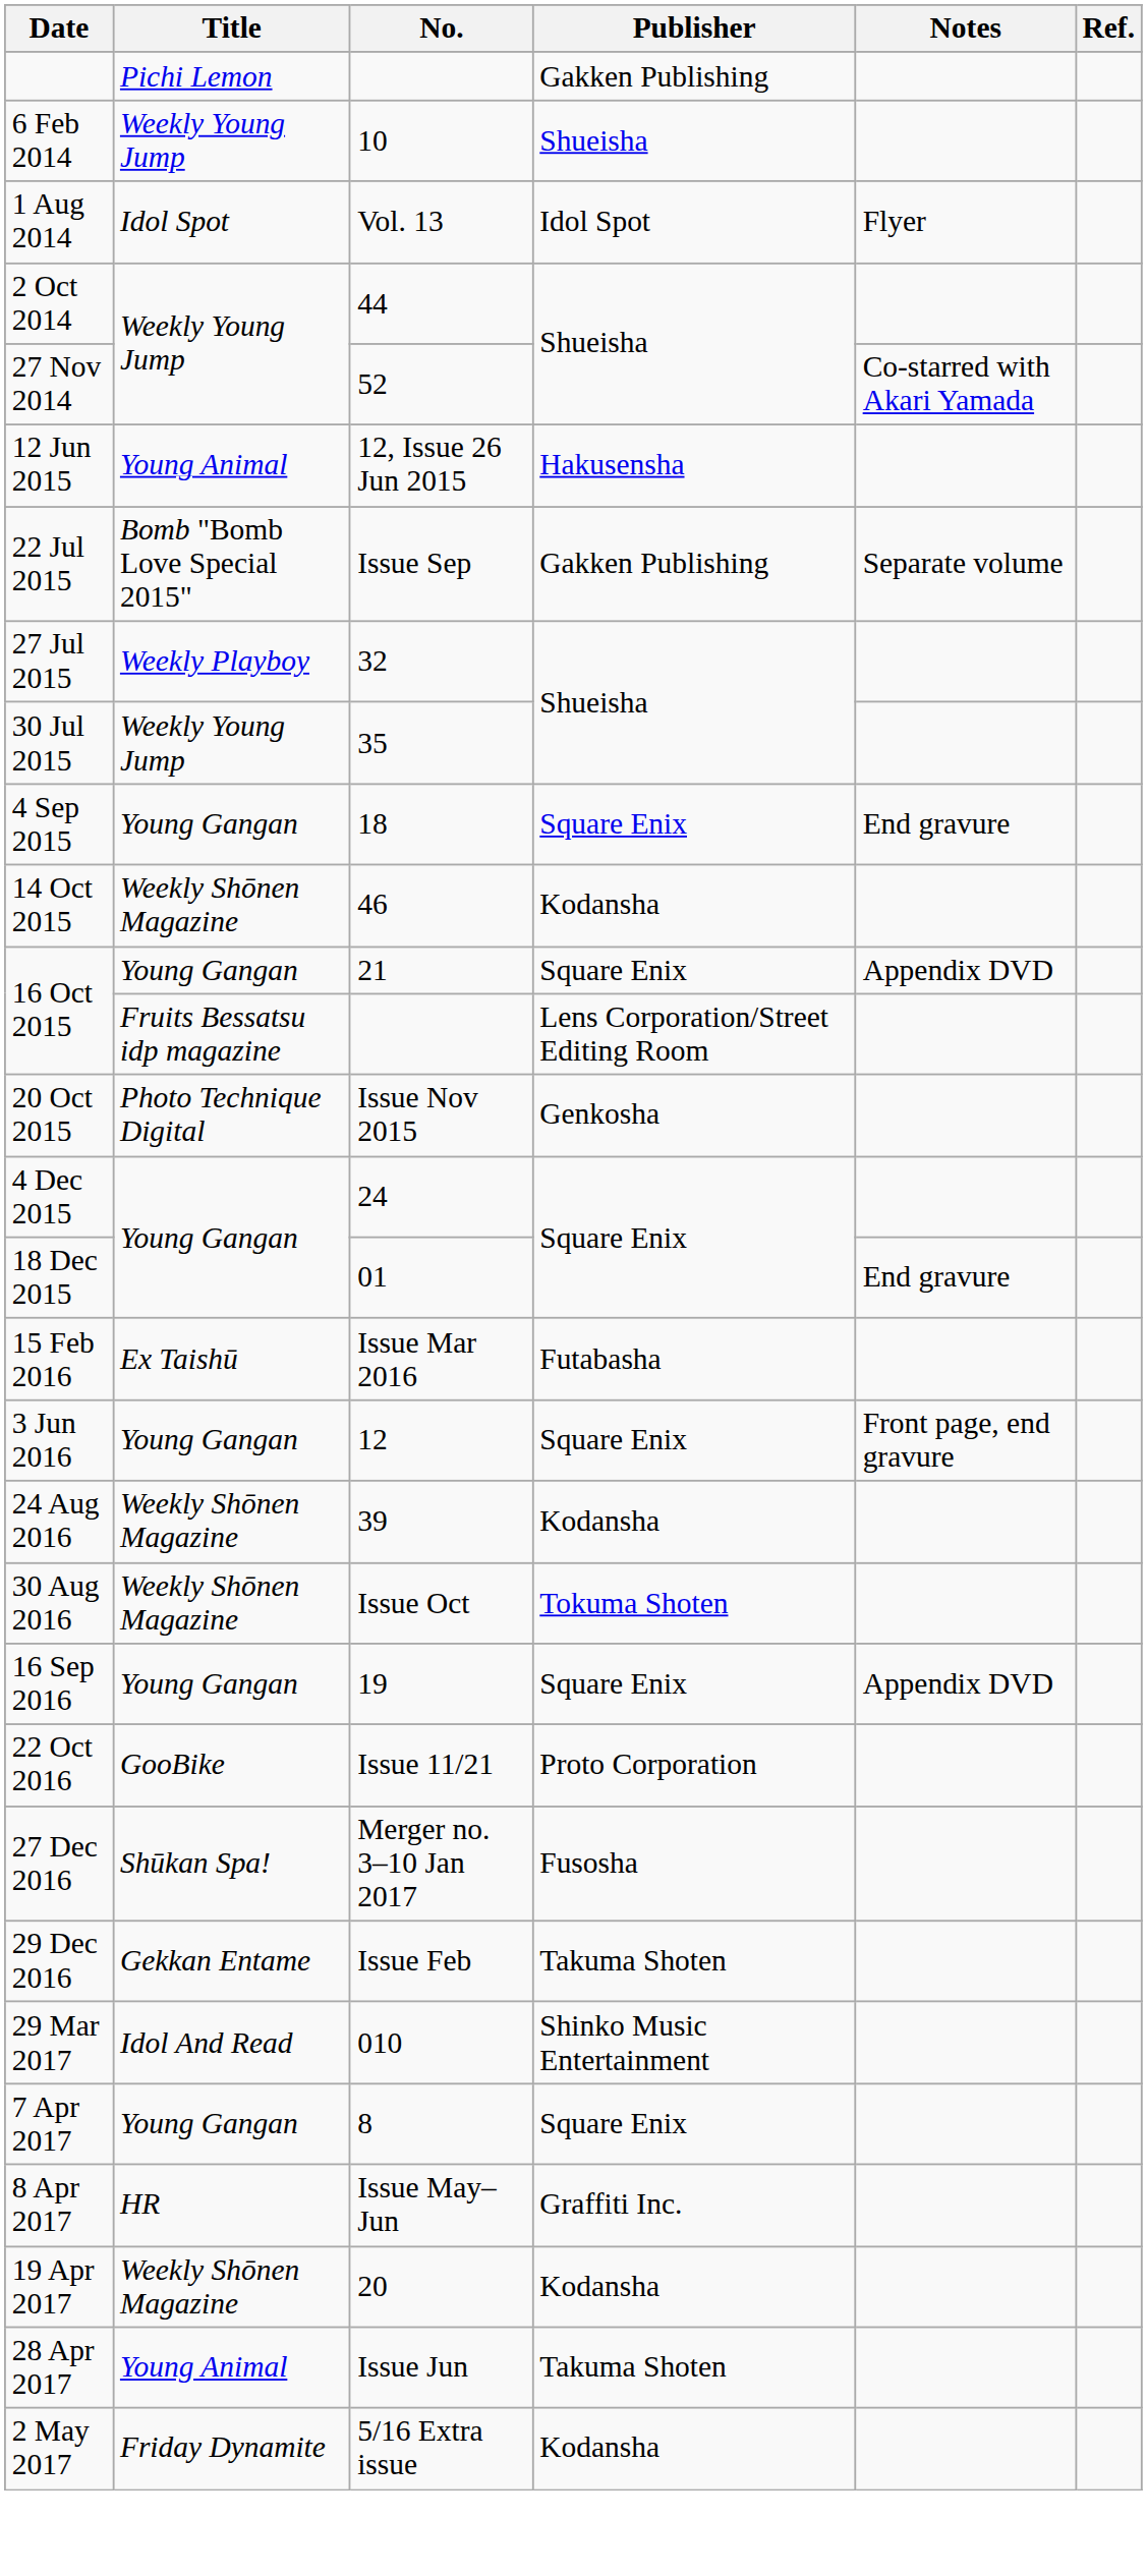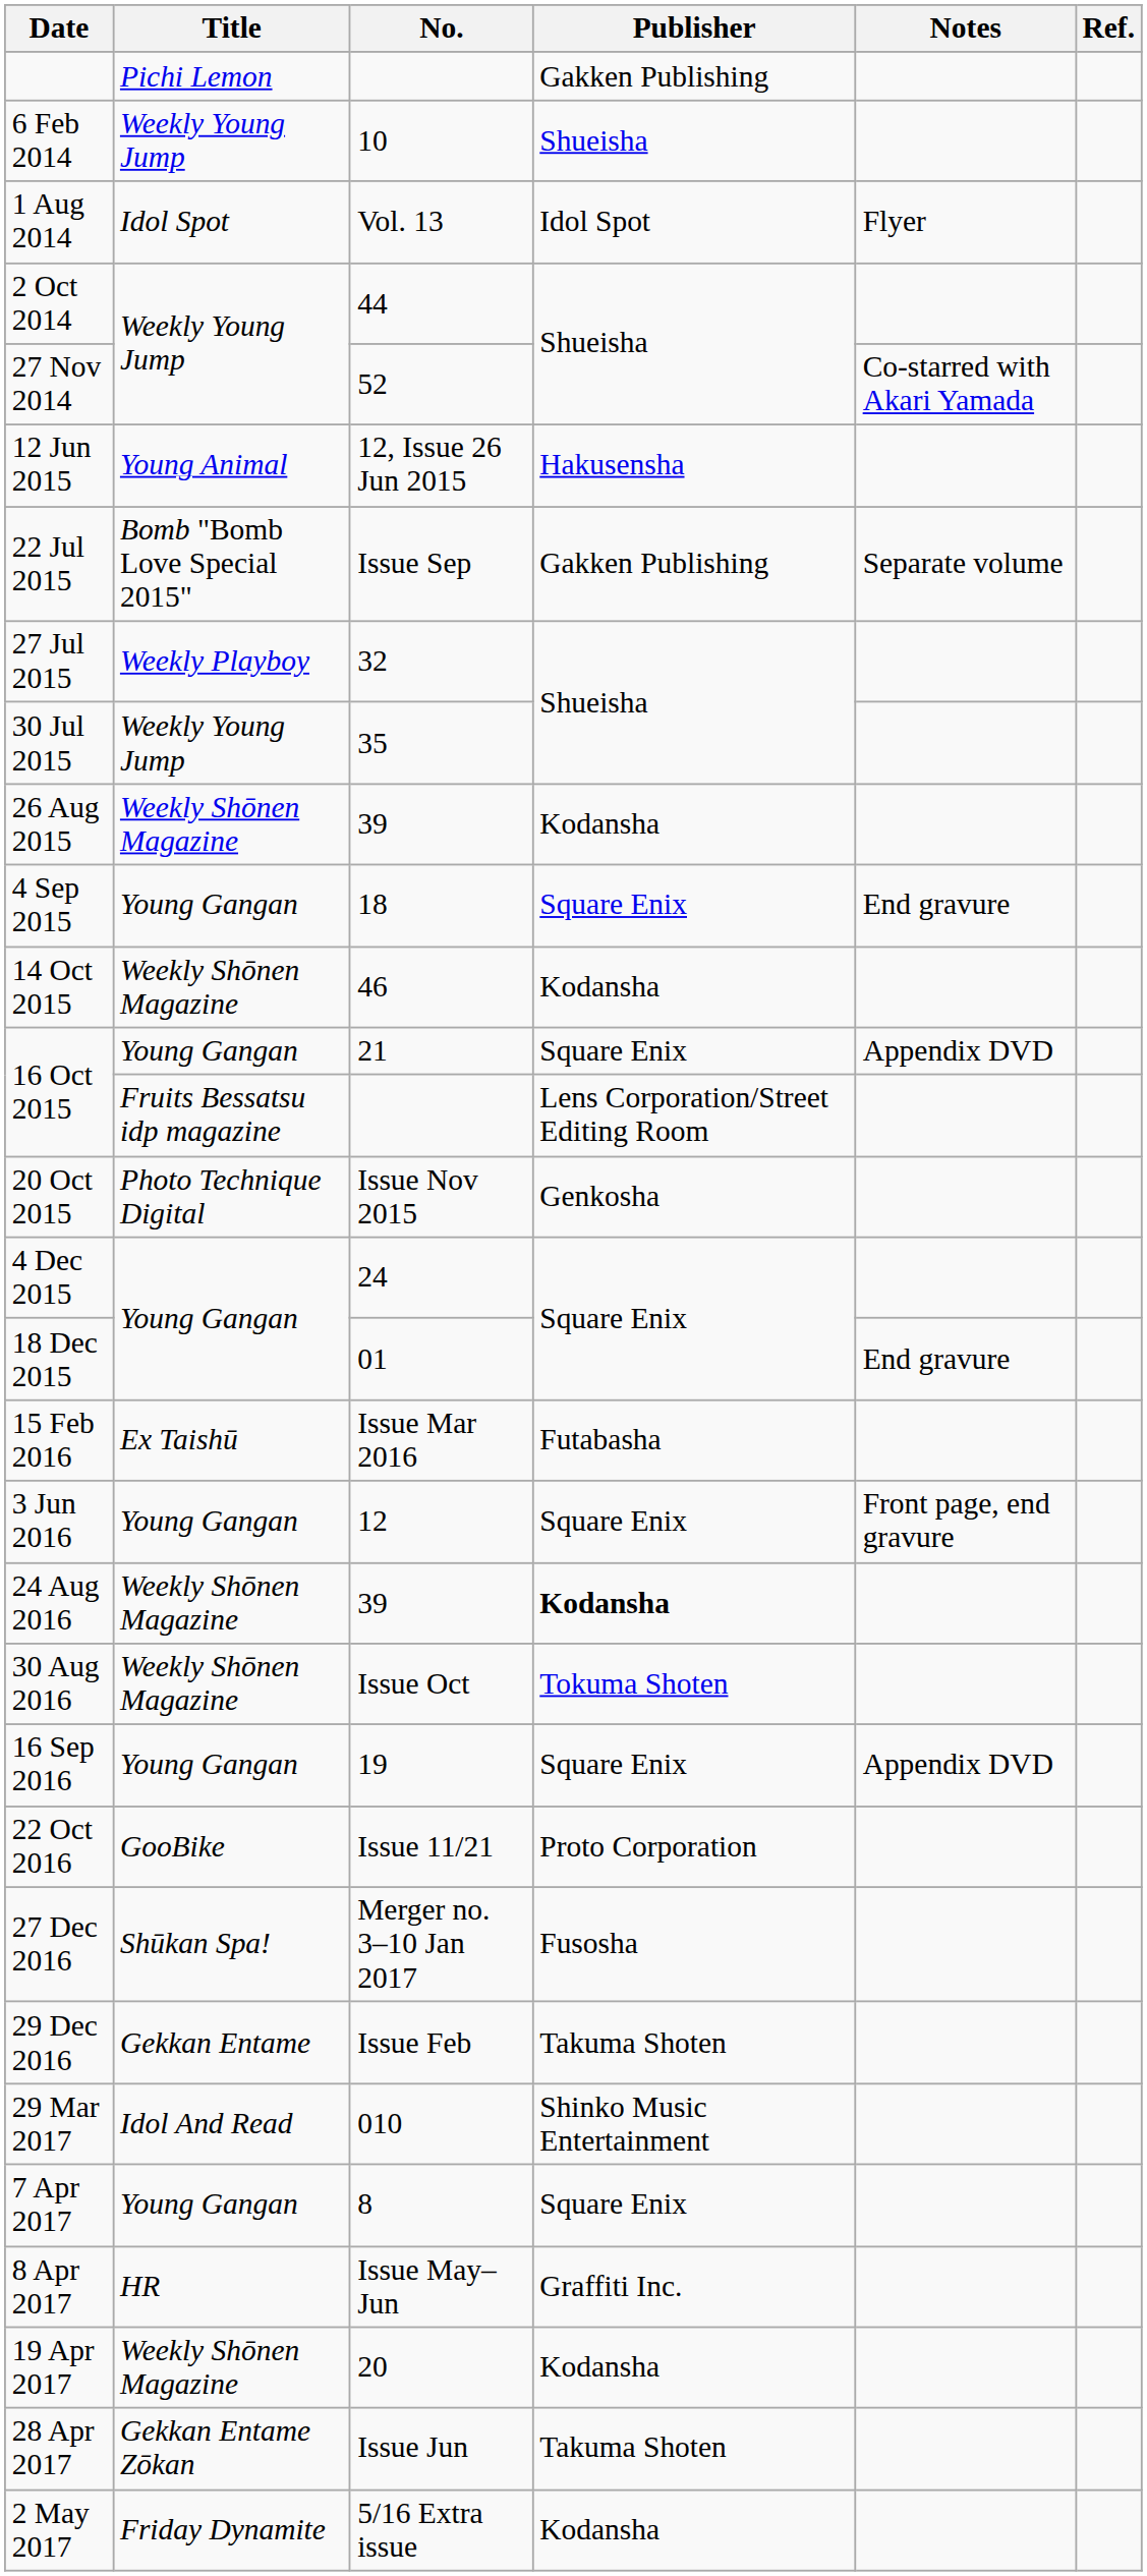 <table class="wikitable">
 <tr>
 <th>Date</th>
 <th>Title</th>
 <th>No.</th>
 <th>Publisher</th>
 <th>Notes</th>
 <th>Ref.</th>
 </tr>
 <tr>
 <td></td>
 <td><em><a href='#'>Pichi Lemon</a></em></td>
 <td></td>
 <td>Gakken Publishing</td>
 <td></td>
 <td></td>
 </tr>
 <tr>
 <td>6 Feb 2014</td>
 <td><em><a href='#'>Weekly Young Jump</a></em></td>
 <td>10</td>
 <td><a href='#'>Shueisha</a></td>
 <td></td>
 <td></td>
 </tr>
 <tr>
 <td>1 Aug 2014</td>
 <td><em>Idol Spot</em></td>
 <td>Vol. 13</td>
 <td>Idol Spot</td>
 <td>Flyer</td>
 <td></td>
 </tr>
 <tr>
 <td>2 Oct 2014</td>
 <td rowspan="2"><em>Weekly Young Jump</em></td>
 <td>44</td>
 <td rowspan="2">Shueisha</td>
 <td></td>
 <td></td>
 </tr>
 <tr>
 <td>27 Nov 2014</td>
 <td>52</td>
 <td>Co-starred with <a href='#'>Akari Yamada</a></td>
 <td></td>
 </tr>
 <tr>
 <td>12 Jun 2015</td>
 <td><em><a href='#'>Young Animal</a></em></td>
 <td>12, Issue 26 Jun 2015</td>
 <td><a href='#'>Hakusensha</a></td>
 <td></td>
 <td></td>
 </tr>
 <tr>
 <td>22 Jul 2015</td>
 <td><em>Bomb</em> "Bomb Love Special 2015"</td>
 <td>Issue Sep</td>
 <td>Gakken Publishing</td>
 <td>Separate volume</td>
 <td></td>
 </tr>
 <tr>
 <td>27 Jul 2015</td>
 <td><em><a href='#'>Weekly Playboy</a></em></td>
 <td>32</td>
 <td rowspan="2">Shueisha</td>
 <td></td>
 <td></td>
 </tr>
 <tr>
 <td>30 Jul 2015</td>
 <td><em>Weekly Young Jump</em></td>
 <td>35</td>
 <td></td>
 <td></td>
 </tr>
 <tr>
+<td>26 Aug 2015</td>
+<td><em><a href='#'>Weekly Shōnen Magazine</a></em></td>
+<td>39</td>
+<td>Kodansha</td>
+<td></td>
+<td></td>
+</tr>
+<tr>
 <td>4 Sep 2015</td>
 <td><em>Young Gangan</em></td>
 <td>18</td>
 <td><a href='#'>Square Enix</a></td>
 <td>End gravure</td>
 <td></td>
 </tr>
 <tr>
 <td>14 Oct 2015</td>
 <td><em>Weekly Shōnen Magazine</em></td>
 <td>46</td>
 <td>Kodansha</td>
 <td></td>
 <td></td>
 </tr>
 <tr>
 <td rowspan="2">16 Oct 2015</td>
 <td><em>Young Gangan</em></td>
 <td>21</td>
 <td>Square Enix</td>
 <td>Appendix DVD</td>
 <td></td>
 </tr>
 <tr>
 <td><em>Fruits Bessatsu idp magazine</em></td>
 <td></td>
 <td>Lens Corporation/Street Editing Room</td>
 <td></td>
 <td></td>
 </tr>
 <tr>
 <td>20 Oct 2015</td>
 <td><em>Photo Technique Digital</em></td>
 <td>Issue Nov 2015</td>
 <td>Genkosha</td>
 <td></td>
 <td></td>
 </tr>
 <tr>
 <td>4 Dec 2015</td>
 <td rowspan="2"><em>Young Gangan</em></td>
 <td>24</td>
 <td rowspan="2">Square Enix</td>
 <td></td>
 <td></td>
 </tr>
 <tr>
 <td>18 Dec 2015</td>
 <td>01</td>
 <td>End gravure</td>
 <td></td>
 </tr>
 <tr>
 <td>15 Feb 2016</td>
 <td><em>Ex Taishū</em></td>
 <td>Issue Mar 2016</td>
 <td>Futabasha</td>
 <td></td>
 <td></td>
 </tr>
 <tr>
 <td>3 Jun 2016</td>
 <td><em>Young Gangan</em></td>
 <td>12</td>
 <td>Square Enix</td>
 <td>Front page, end gravure</td>
 <td></td>
 </tr>
 <tr>
 <td>24 Aug 2016</td>
 <td><em>Weekly Shōnen Magazine</em></td>
 <td>39</td>
-<td>Kodansha</td>
+<td><strong>Kodansha</strong></td>
 <td></td>
 <td></td>
 </tr>
 <tr>
 <td>30 Aug 2016</td>
 <td><em>Weekly Shōnen Magazine</em></td>
 <td>Issue Oct</td>
 <td><a href='#'>Tokuma Shoten</a></td>
 <td></td>
 <td></td>
 </tr>
 <tr>
 <td>16 Sep 2016</td>
 <td><em>Young Gangan</em></td>
 <td>19</td>
 <td>Square Enix</td>
 <td>Appendix DVD</td>
 <td></td>
 </tr>
 <tr>
 <td>22 Oct 2016</td>
 <td><em>GooBike</em></td>
 <td>Issue 11/21</td>
 <td>Proto Corporation</td>
 <td></td>
 <td></td>
 </tr>
 <tr>
 <td>27 Dec 2016</td>
 <td><em>Shūkan Spa!</em></td>
 <td>Merger no. 3–10 Jan 2017</td>
 <td>Fusosha</td>
 <td></td>
 <td></td>
 </tr>
 <tr>
 <td>29 Dec 2016</td>
 <td><em>Gekkan Entame</em></td>
 <td>Issue Feb</td>
 <td>Takuma Shoten</td>
 <td></td>
 <td></td>
 </tr>
 <tr>
 <td>29 Mar 2017</td>
 <td><em>Idol And Read</em></td>
 <td>010</td>
 <td>Shinko Music Entertainment</td>
 <td></td>
 <td></td>
 </tr>
 <tr>
 <td>7 Apr 2017</td>
 <td><em>Young Gangan</em></td>
 <td>8</td>
 <td>Square Enix</td>
 <td></td>
 <td></td>
 </tr>
 <tr>
 <td>8 Apr 2017</td>
 <td><em>HR</em></td>
 <td>Issue May–Jun</td>
 <td>Graffiti Inc.</td>
 <td></td>
 <td></td>
 </tr>
 <tr>
 <td>19 Apr 2017</td>
 <td><em>Weekly Shōnen Magazine</em></td>
 <td>20</td>
 <td>Kodansha</td>
 <td></td>
 <td></td>
 </tr>
 <tr>
 <td>28 Apr 2017</td>
-<td><em><a href='#'>Young Animal</a></em></td>
+<td><em>Gekkan Entame Zōkan</em></td>
 <td>Issue Jun</td>
 <td>Takuma Shoten</td>
 <td></td>
 <td></td>
 </tr>
 <tr>
 <td>2 May 2017</td>
 <td><em>Friday Dynamite</em></td>
 <td>5/16 Extra issue</td>
 <td>Kodansha</td>
 <td></td>
 <td></td>
 </tr>
 </table>
